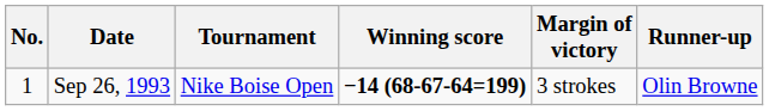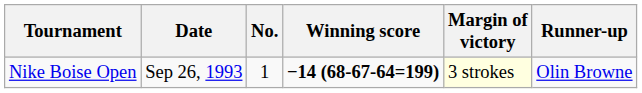 <table class="wikitable" style="font-size:95%;">
 <tr>
+<th>Tournament</th>
+<th>Date</th>
 <th>No.</th>
-<th>Date</th>
-<th>Tournament</th>
 <th>Winning score</th>
 <th>Margin of<br>victory</th>
 <th>Runner-up</th>
 </tr>
 <tr>
+<td><a href='#'>Nike Boise Open</a></td>
+<td align=right>Sep 26, <a href='#'>1993</a></td>
 <td align=center>1</td>
-<td align=right>Sep 26, <a href='#'>1993</a></td>
-<td><a href='#'>Nike Boise Open</a></td>
 <td><strong>−14 (68-67-64=199)</strong></td>
-<td>3 strokes</td>
+<td style="background: lightyellow;">3 strokes</td>
 <td> <a href='#'>Olin Browne</a></td>
 </tr>
 </table>
